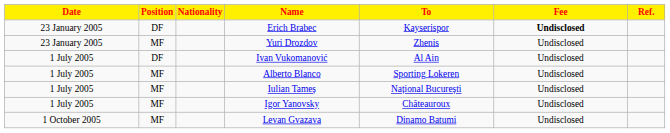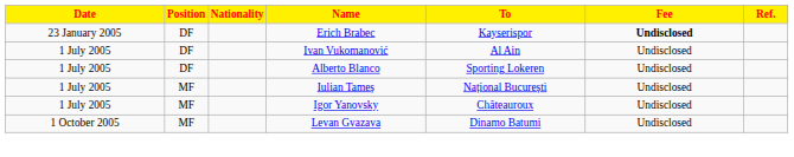 <table class="wikitable"  style="text-align:center; font-size:90%; ">
 <tr>
 <th style="background:#FFF000; color:red; width:200px;">Date</th>
 <th style="background:#FFF000; color:red; width:50px;">Position</th>
 <th style="background:#FFF000; color:red; width:50px;">Nationality</th>
 <th style="background:#FFF000; color:red; width:200px;">Name</th>
 <th style="background:#FFF000; color:red; width:200px;">To</th>
 <th style="background:#FFF000; color:red; width:200px;">Fee</th>
 <th style="background:#FFF000; color:red; width:50px;">Ref.</th>
 </tr>
 <tr>
 <td>23 January 2005</td>
 <td>DF</td>
 <td></td>
 <td><a href='#'>Erich Brabec</a></td>
 <td><a href='#'>Kayserispor</a></td>
 <td><strong>Undisclosed</strong></td>
 <td></td>
 </tr>
 <tr>
-<td>23 January 2005</td>
-<td>MF</td>
-<td></td>
-<td><a href='#'>Yuri Drozdov</a></td>
-<td><a href='#'>Zhenis</a></td>
-<td>Undisclosed</td>
-<td></td>
-</tr>
-<tr>
 <td>1 July 2005</td>
 <td>DF</td>
 <td></td>
 <td><a href='#'>Ivan Vukomanović</a></td>
 <td><a href='#'>Al Ain</a></td>
 <td>Undisclosed</td>
 <td></td>
 </tr>
 <tr>
 <td>1 July 2005</td>
-<td>MF</td>
+<td>DF</td>
 <td></td>
 <td><a href='#'>Alberto Blanco</a></td>
 <td><a href='#'>Sporting Lokeren</a></td>
 <td>Undisclosed</td>
 <td></td>
 </tr>
 <tr>
 <td>1 July 2005</td>
 <td>MF</td>
 <td></td>
 <td><a href='#'>Iulian Tameș</a></td>
 <td><a href='#'>Național București</a></td>
 <td>Undisclosed</td>
 <td></td>
 </tr>
 <tr>
 <td>1 July 2005</td>
 <td>MF</td>
 <td></td>
 <td><a href='#'>Igor Yanovsky</a></td>
 <td><a href='#'>Châteauroux</a></td>
 <td>Undisclosed</td>
 <td></td>
 </tr>
 <tr>
 <td>1 October 2005</td>
 <td>MF</td>
 <td></td>
 <td><a href='#'>Levan Gvazava</a></td>
 <td><a href='#'>Dinamo Batumi</a></td>
 <td>Undisclosed</td>
 <td></td>
 </tr>
 </table>
